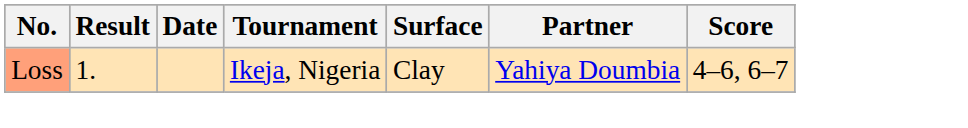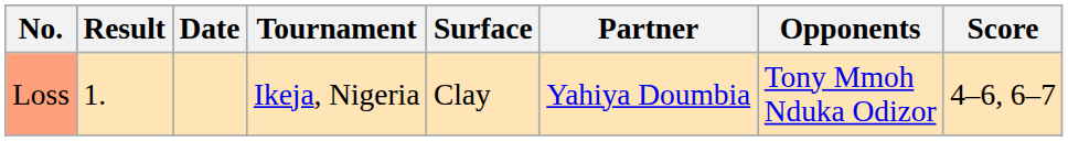 <table class="sortable wikitable">
 <tr>
 <th>No.</th>
 <th>Result</th>
 <th>Date</th>
 <th>Tournament</th>
 <th>Surface</th>
 <th>Partner</th>
+<th>Opponents</th>
 <th class="unsortable">Score</th>
 </tr>
 <tr style="background:moccasin;">
 <td bgcolor=FFA07A>Loss</td>
 <td>1.</td>
 <td></td>
 <td><a href='#'>Ikeja</a>, Nigeria</td>
 <td>Clay</td>
 <td> <a href='#'>Yahiya Doumbia</a></td>
+<td> <a href='#'>Tony Mmoh</a><br> <a href='#'>Nduka Odizor</a></td>
 <td>4–6, 6–7</td>
 </tr>
 </table>
